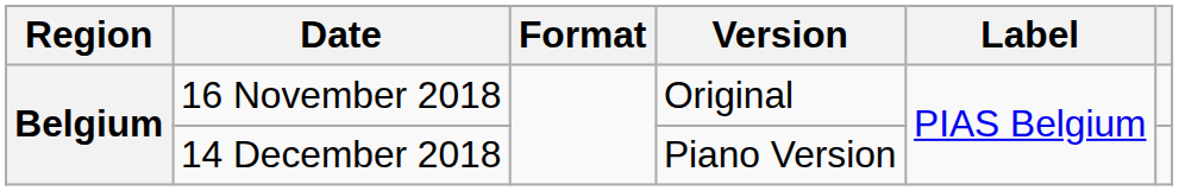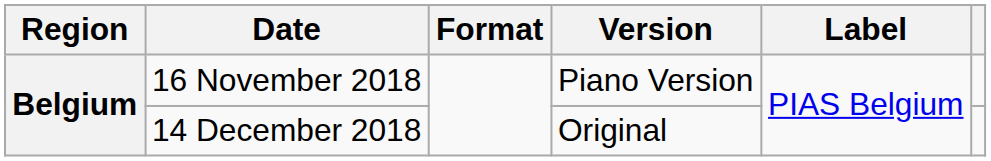 <table class="wikitable plainrowheaders">
 <tr>
 <th scope="col">Region</th>
 <th scope="col">Date</th>
 <th scope="col">Format</th>
 <th scope="col">Version</th>
 <th scope="col">Label</th>
 <th scope="col"></th>
 </tr>
 <tr>
 <th scope="row" rowspan="2">Belgium</th>
 <td>16 November 2018</td>
 <td rowspan="2"></td>
-<td>Original</td>
+<td>Piano Version</td>
 <td rowspan="2"><a href='#'>PIAS Belgium</a></td>
 <td></td>
 </tr>
 <tr>
 <td>14 December 2018</td>
-<td>Piano Version</td>
+<td>Original</td>
 <td></td>
 </tr>
 </table>
